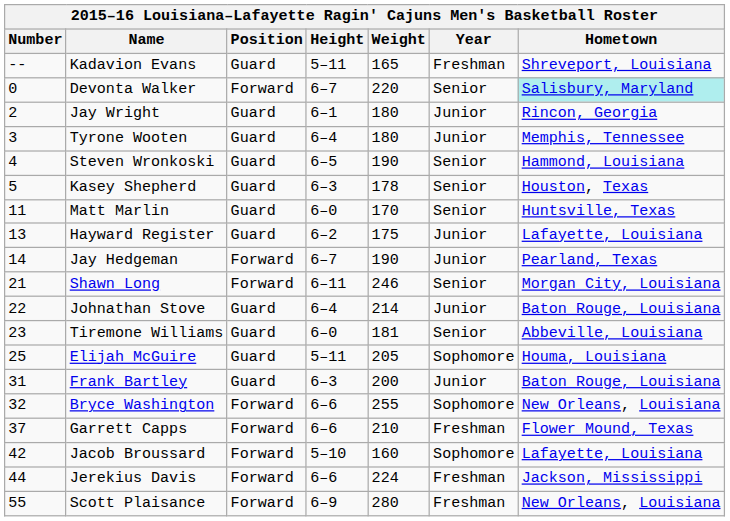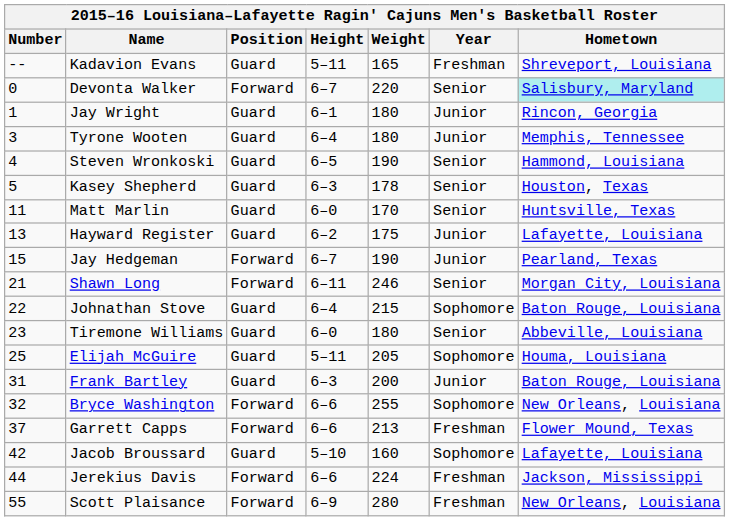 <table class="wikitable sortable" style="font-size: 95%;">
 <tr>
 <th colspan=7 style=>2015–16 Louisiana–Lafayette Ragin' Cajuns Men's Basketball Roster</th>
 </tr>
 <tr>
 <th>Number</th>
 <th>Name</th>
 <th>Position</th>
 <th>Height</th>
 <th>Weight</th>
 <th>Year</th>
 <th>Hometown</th>
 </tr>
 <tr>
 <td>--</td>
 <td>Kadavion Evans</td>
 <td>Guard</td>
 <td>5–11</td>
 <td>165</td>
 <td>Freshman</td>
 <td><a href='#'>Shreveport, Louisiana</a></td>
 </tr>
 <tr>
 <td>0</td>
 <td>Devonta Walker</td>
 <td>Forward</td>
 <td>6–7</td>
 <td>220</td>
 <td>Senior</td>
 <td style="background: paleturquoise;"><a href='#'>Salisbury, Maryland</a></td>
 </tr>
 <tr>
-<td>2</td>
+<td>1</td>
 <td>Jay Wright</td>
 <td>Guard</td>
 <td>6–1</td>
 <td>180</td>
 <td>Junior</td>
 <td><a href='#'>Rincon, Georgia</a></td>
 </tr>
 <tr>
 <td>3</td>
 <td>Tyrone Wooten</td>
 <td>Guard</td>
 <td>6–4</td>
 <td>180</td>
 <td>Junior</td>
 <td><a href='#'>Memphis, Tennessee</a></td>
 </tr>
 <tr>
 <td>4</td>
 <td>Steven Wronkoski</td>
 <td>Guard</td>
 <td>6–5</td>
 <td>190</td>
 <td>Senior</td>
 <td><a href='#'>Hammond, Louisiana</a></td>
 </tr>
 <tr>
 <td>5</td>
 <td>Kasey Shepherd</td>
 <td>Guard</td>
 <td>6–3</td>
 <td>178</td>
 <td>Senior</td>
 <td><a href='#'>Houston</a>, <a href='#'>Texas</a></td>
 </tr>
 <tr>
 <td>11</td>
 <td>Matt Marlin</td>
 <td>Guard</td>
 <td>6–0</td>
 <td>170</td>
 <td>Senior</td>
 <td><a href='#'>Huntsville, Texas</a></td>
 </tr>
 <tr>
 <td>13</td>
 <td>Hayward Register</td>
 <td>Guard</td>
 <td>6–2</td>
 <td>175</td>
 <td>Junior</td>
 <td><a href='#'>Lafayette, Louisiana</a></td>
 </tr>
 <tr>
-<td>14</td>
+<td>15</td>
 <td>Jay Hedgeman</td>
 <td>Forward</td>
 <td>6–7</td>
 <td>190</td>
 <td>Junior</td>
 <td><a href='#'>Pearland, Texas</a></td>
 </tr>
 <tr>
 <td>21</td>
 <td><a href='#'>Shawn Long</a></td>
 <td>Forward</td>
 <td>6–11</td>
 <td>246</td>
 <td>Senior</td>
 <td><a href='#'>Morgan City, Louisiana</a></td>
 </tr>
 <tr>
 <td>22</td>
 <td>Johnathan Stove</td>
 <td>Guard</td>
 <td>6–4</td>
-<td>214</td>
-<td>Junior</td>
+<td>215</td>
+<td>Sophomore</td>
 <td><a href='#'>Baton Rouge, Louisiana</a></td>
 </tr>
 <tr>
 <td>23</td>
 <td>Tiremone Williams</td>
 <td>Guard</td>
 <td>6–0</td>
-<td>181</td>
+<td>180</td>
 <td>Senior</td>
 <td><a href='#'>Abbeville, Louisiana</a></td>
 </tr>
 <tr>
 <td>25</td>
 <td><a href='#'>Elijah McGuire</a></td>
 <td>Guard</td>
 <td>5–11</td>
 <td>205</td>
 <td>Sophomore</td>
 <td><a href='#'>Houma, Louisiana</a></td>
 </tr>
 <tr>
 <td>31</td>
 <td><a href='#'>Frank Bartley</a></td>
 <td>Guard</td>
 <td>6–3</td>
 <td>200</td>
 <td>Junior</td>
 <td><a href='#'>Baton Rouge, Louisiana</a></td>
 </tr>
 <tr>
 <td>32</td>
 <td><a href='#'>Bryce Washington</a></td>
 <td>Forward</td>
 <td>6–6</td>
 <td>255</td>
 <td>Sophomore</td>
 <td><a href='#'>New Orleans</a>, <a href='#'>Louisiana</a></td>
 </tr>
 <tr>
 <td>37</td>
 <td>Garrett Capps</td>
 <td>Forward</td>
 <td>6–6</td>
-<td>210</td>
+<td>213</td>
 <td>Freshman</td>
 <td><a href='#'>Flower Mound, Texas</a></td>
 </tr>
 <tr>
 <td>42</td>
 <td>Jacob Broussard</td>
-<td>Forward</td>
+<td>Guard</td>
 <td>5–10</td>
 <td>160</td>
 <td>Sophomore</td>
 <td><a href='#'>Lafayette, Louisiana</a></td>
 </tr>
 <tr>
 <td>44</td>
 <td>Jerekius Davis</td>
 <td>Forward</td>
 <td>6–6</td>
 <td>224</td>
 <td>Freshman</td>
 <td><a href='#'>Jackson, Mississippi</a></td>
 </tr>
 <tr>
 <td>55</td>
 <td>Scott Plaisance</td>
 <td>Forward</td>
 <td>6–9</td>
 <td>280</td>
 <td>Freshman</td>
 <td><a href='#'>New Orleans</a>, <a href='#'>Louisiana</a></td>
 </tr>
 </table>
